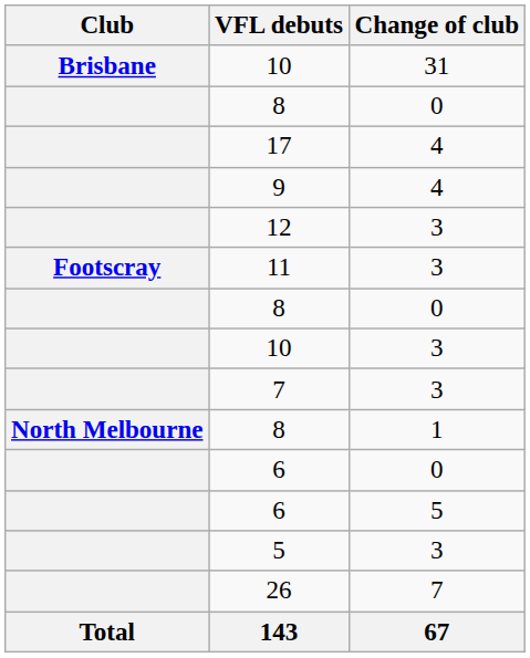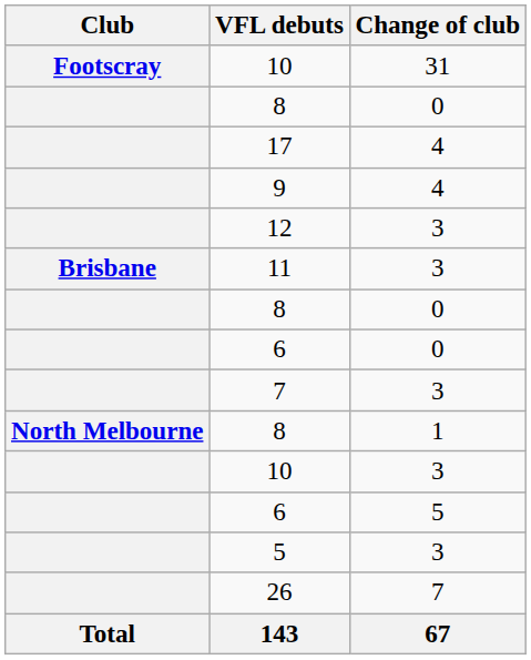 <table class="wikitable plainrowheaders sortable" style="text-align:center;">
 <tr>
 <th scope="col">Club</th>
 <th scope="col">VFL debuts</th>
 <th scope="col">Change of club</th>
 </tr>
 <tr>
-<th scope="row"><a href='#'>Brisbane</a></th>
+<th scope="row"><a href='#'>Footscray</a></th>
 <td>10</td>
 <td>31</td>
 </tr>
 <tr>
 <th scope="row"></th>
 <td>8</td>
 <td>0</td>
 </tr>
 <tr>
 <th scope="row"></th>
 <td>17</td>
 <td>4</td>
 </tr>
 <tr>
 <th scope="row"></th>
 <td>9</td>
 <td>4</td>
 </tr>
 <tr>
 <th scope="row"></th>
 <td>12</td>
 <td>3</td>
 </tr>
 <tr>
-<th scope="row"><a href='#'>Footscray</a></th>
+<th scope="row"><a href='#'>Brisbane</a></th>
 <td>11</td>
 <td>3</td>
 </tr>
 <tr>
 <th scope="row"></th>
 <td>8</td>
 <td>0</td>
 </tr>
 <tr>
 <th scope="row"></th>
-<td>10</td>
-<td>3</td>
+<td>6</td>
+<td>0</td>
 </tr>
 <tr>
 <th scope="row"></th>
 <td>7</td>
 <td>3</td>
 </tr>
 <tr>
 <th scope="row"><a href='#'>North Melbourne</a></th>
 <td>8</td>
 <td>1</td>
 </tr>
 <tr>
 <th scope="row"></th>
-<td>6</td>
-<td>0</td>
+<td>10</td>
+<td>3</td>
 </tr>
 <tr>
 <th scope="row"></th>
 <td>6</td>
 <td>5</td>
 </tr>
 <tr>
 <th scope="row"></th>
 <td>5</td>
 <td>3</td>
 </tr>
 <tr>
 <th scope="row"></th>
 <td>26</td>
 <td>7</td>
 </tr>
 <tr class="sortbottom">
 <th>Total</th>
 <th>143</th>
 <th>67</th>
 </tr>
 </table>
